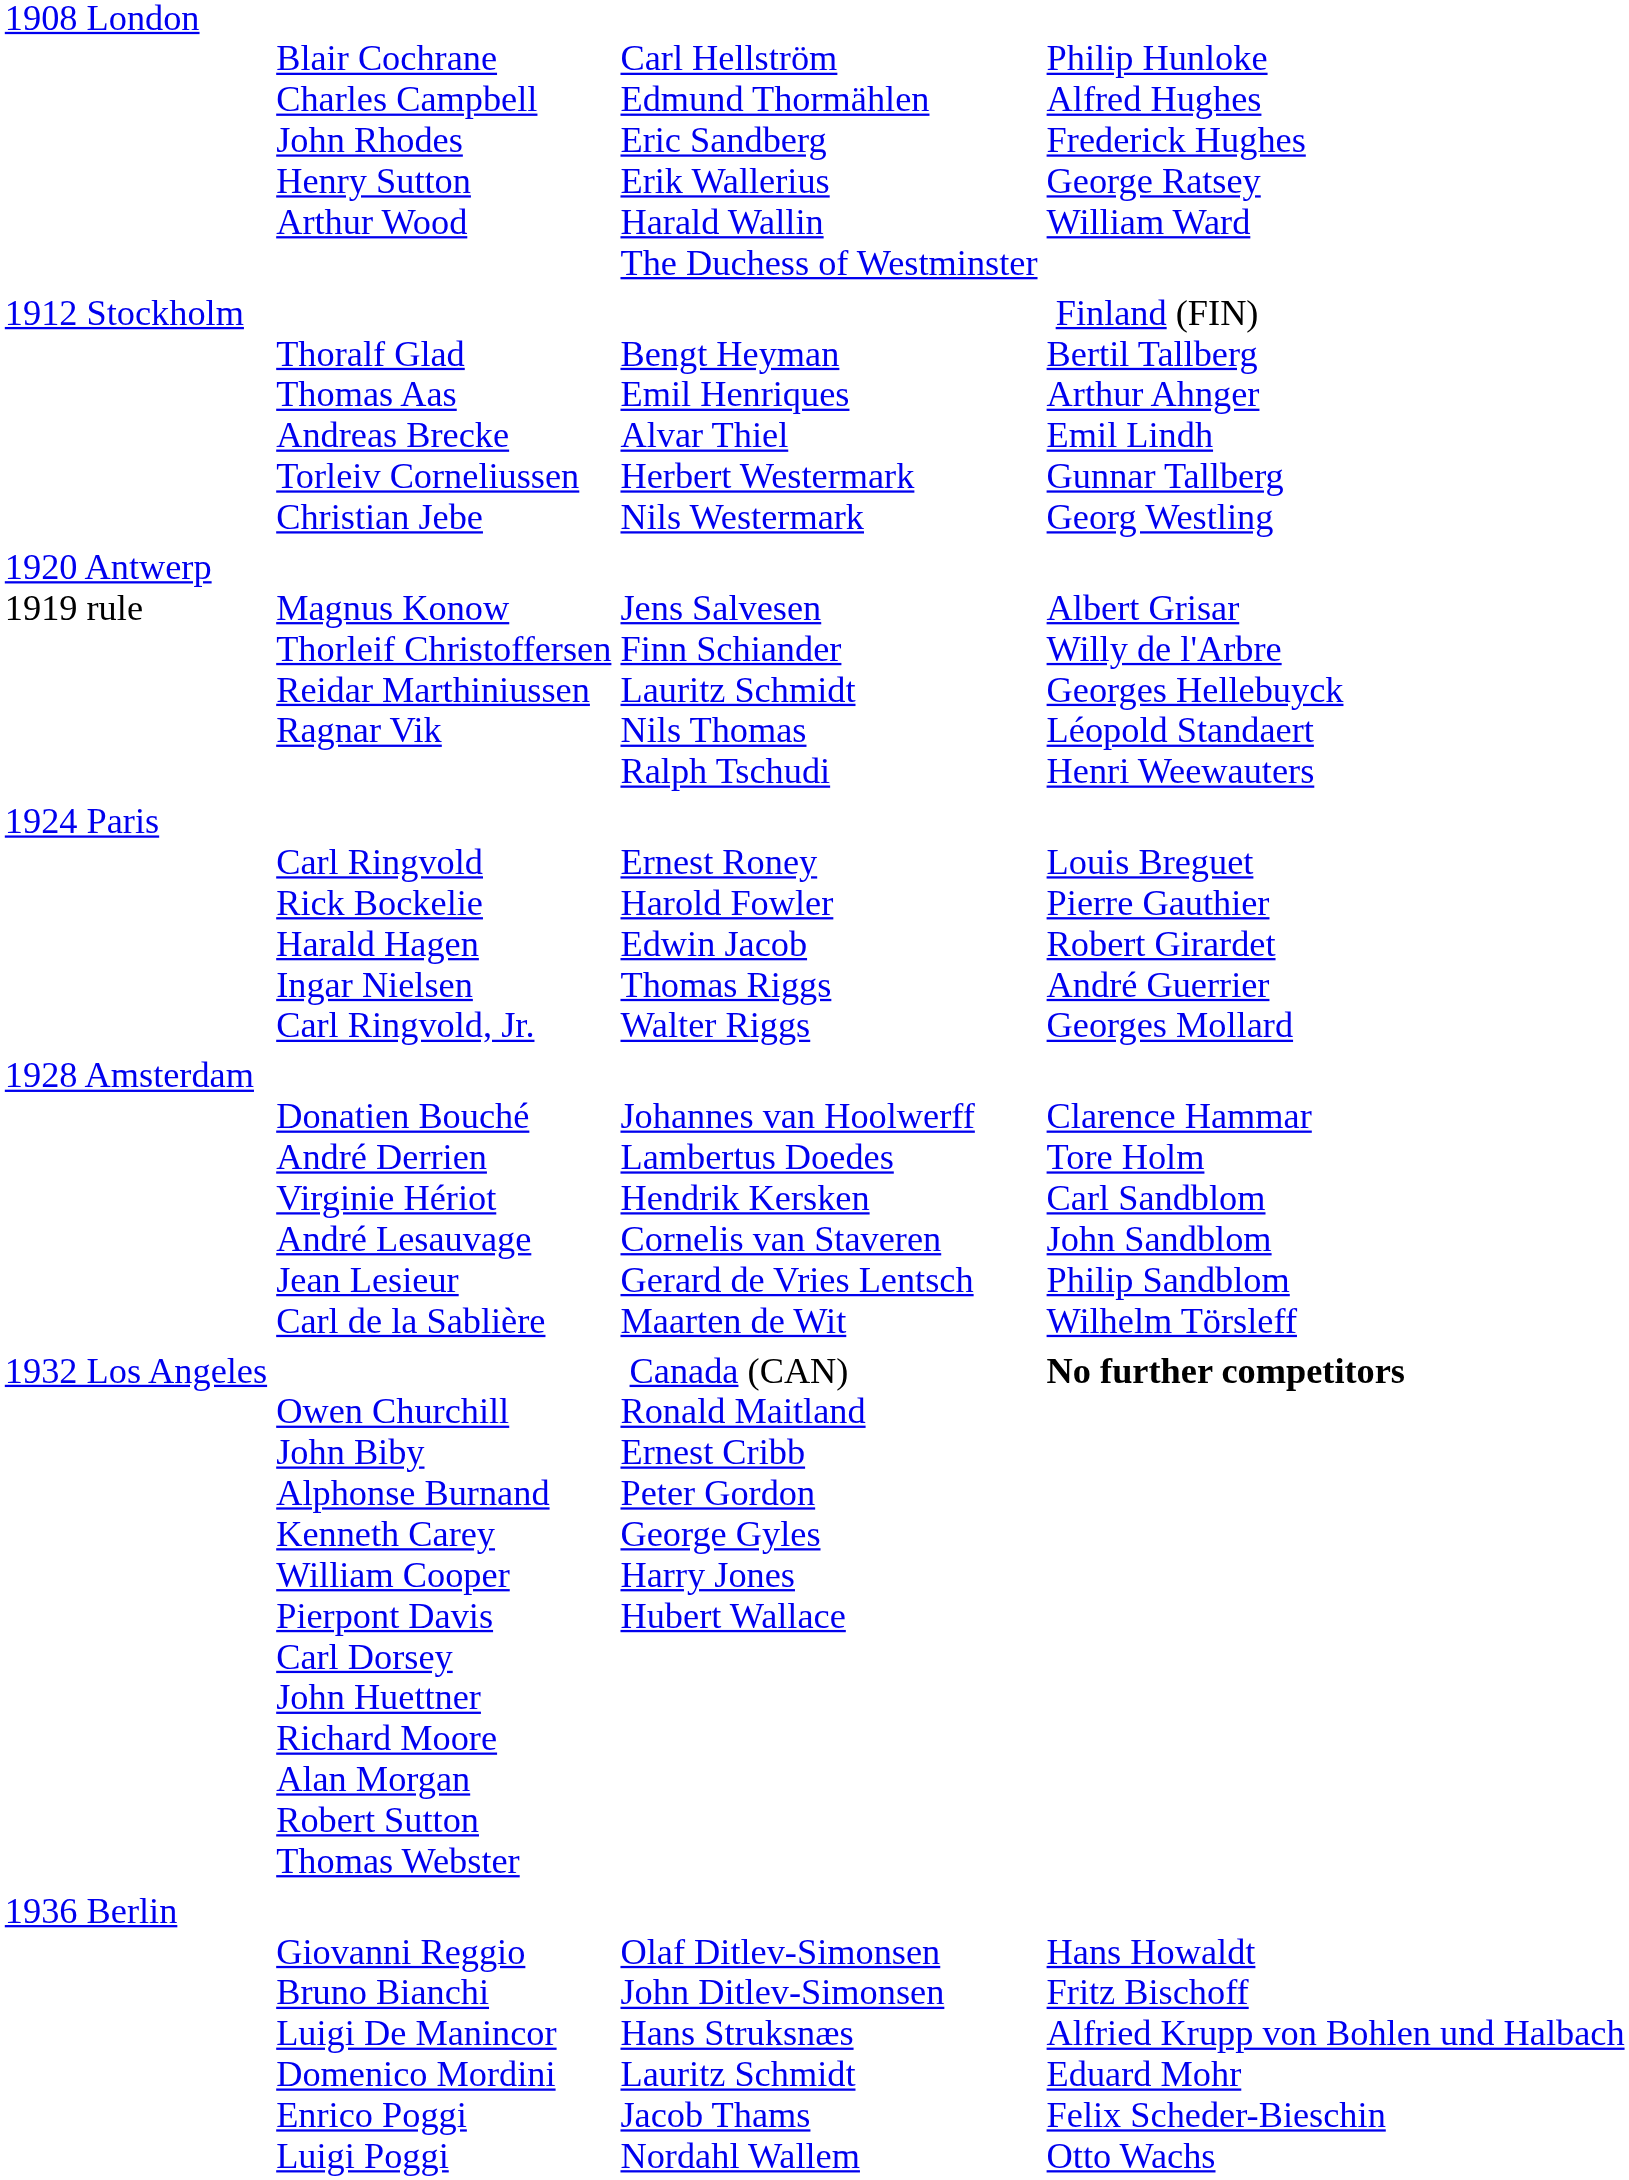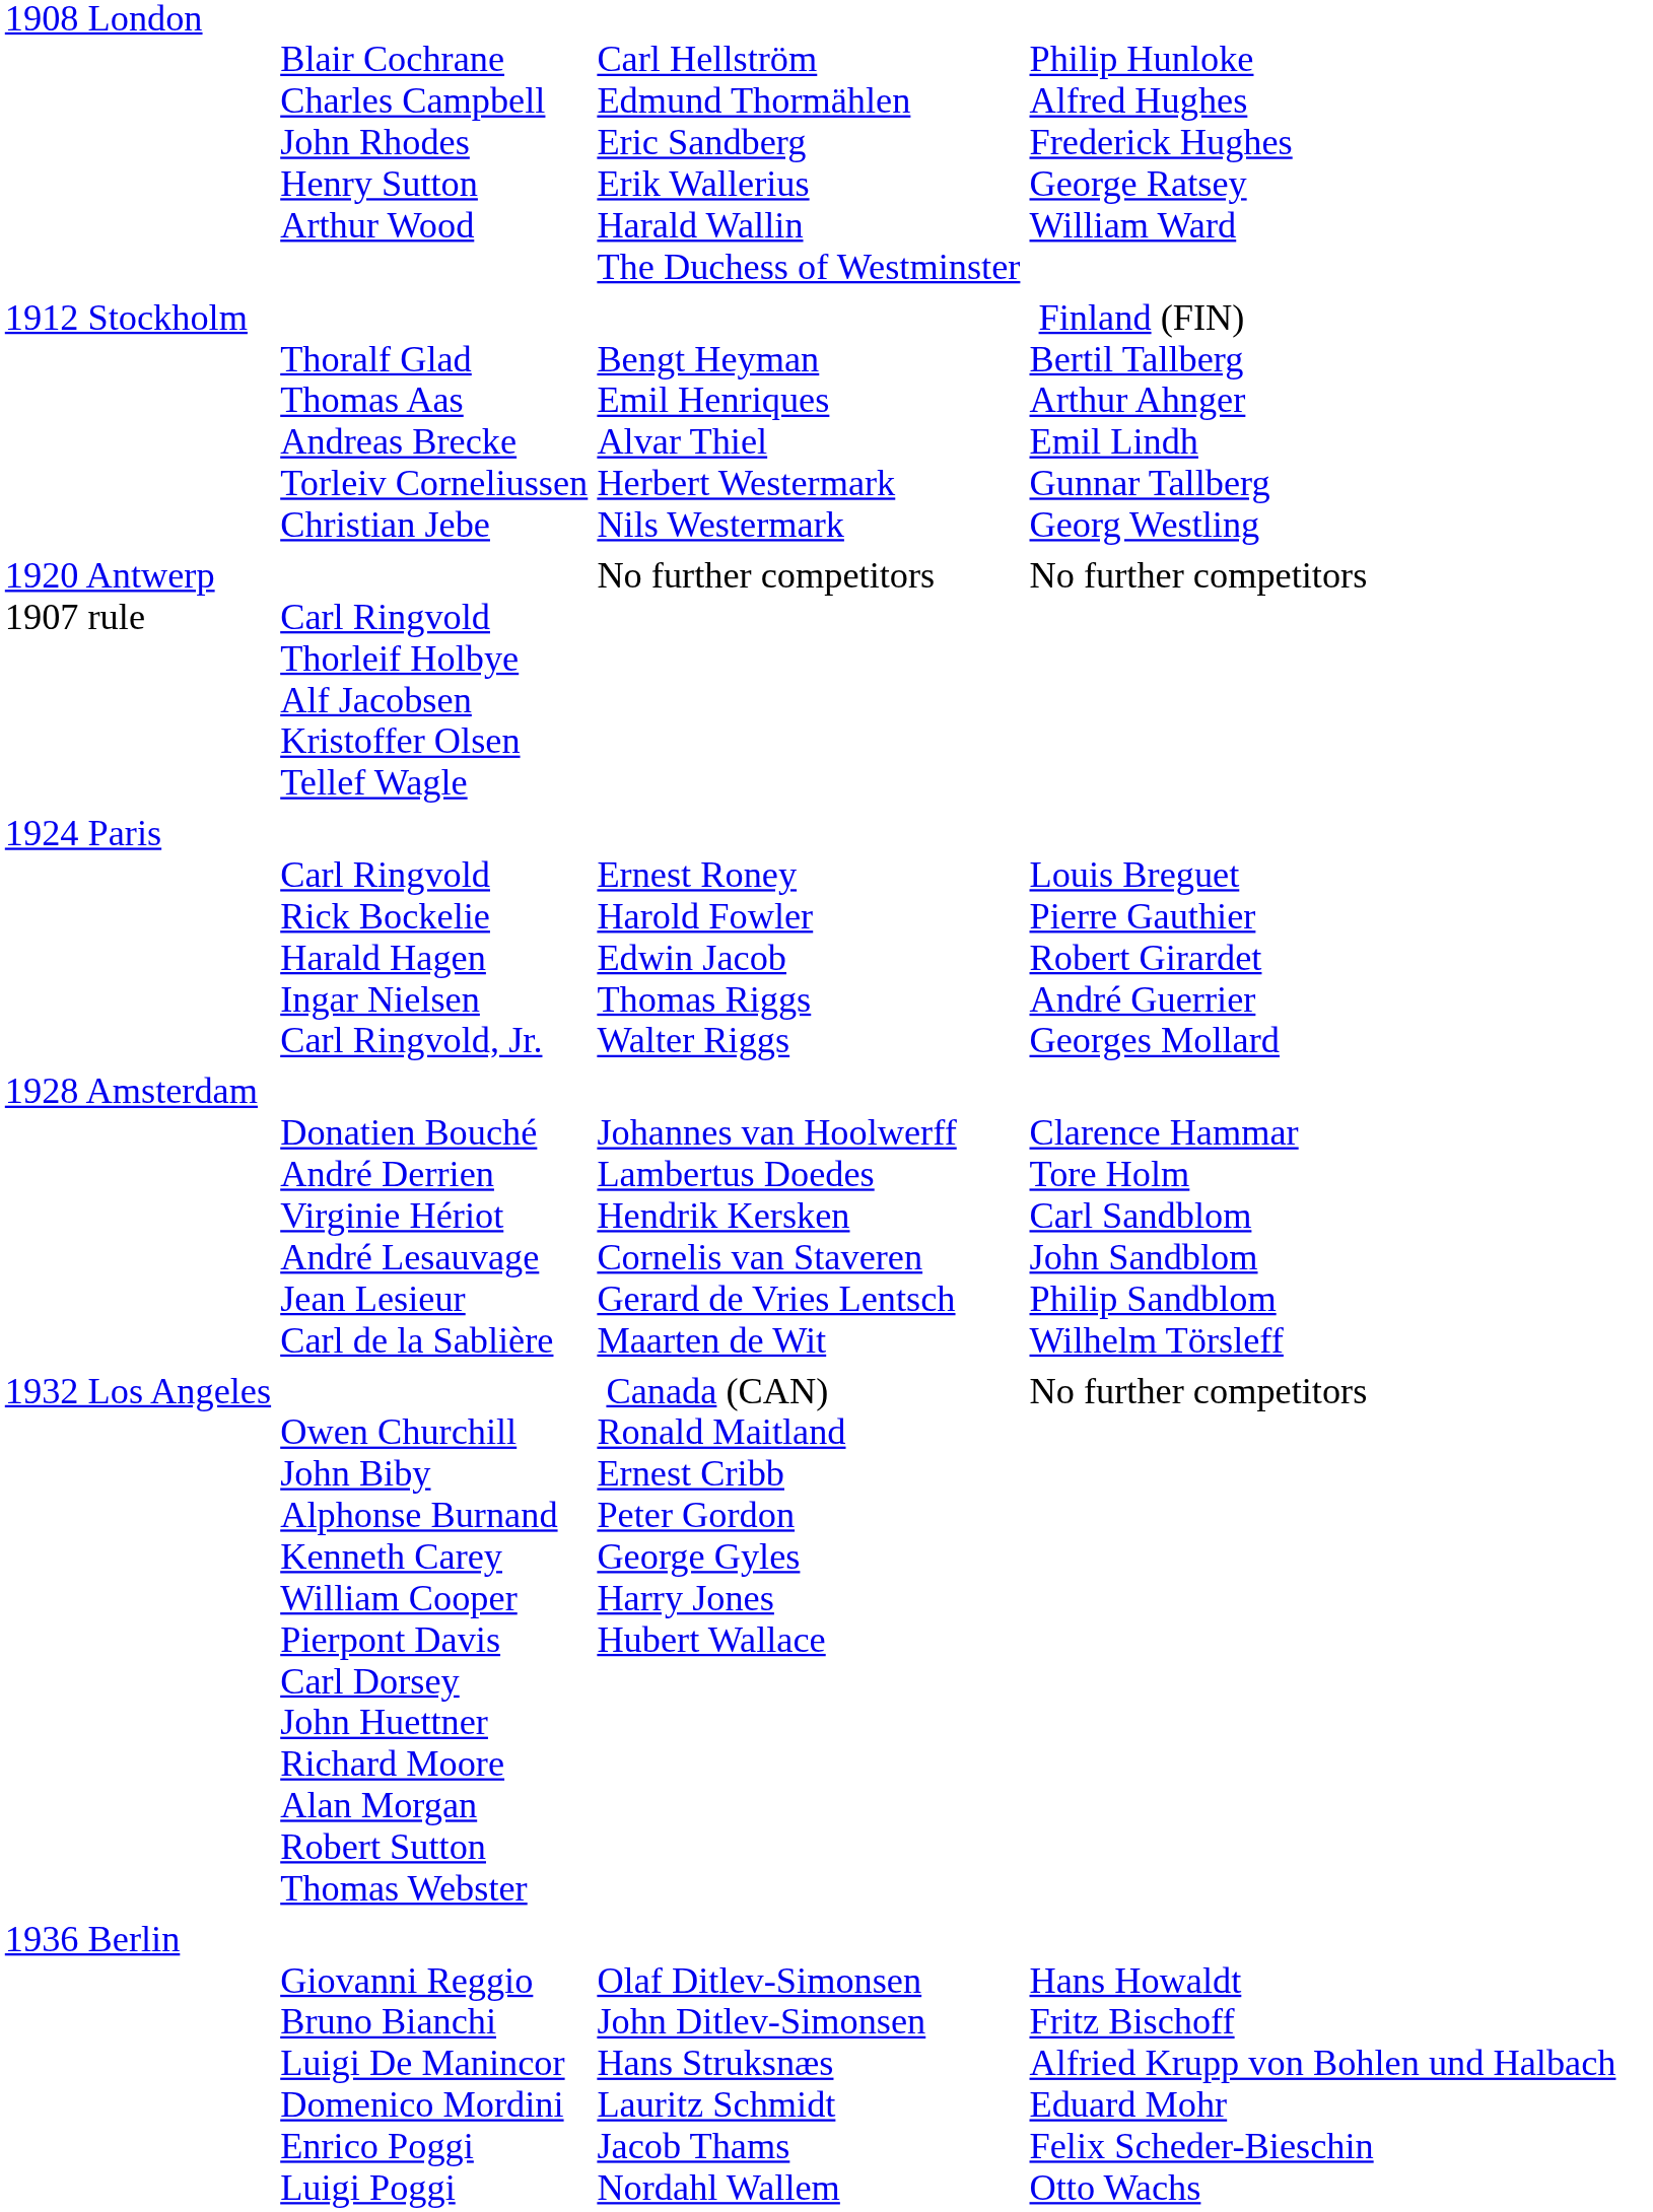 <table>
 <tr valign="top">
 <td><a href='#'>1908 London</a><br></td>
 <td><br><a href='#'>Blair Cochrane</a><br><a href='#'>Charles Campbell</a><br><a href='#'>John Rhodes</a><br><a href='#'>Henry Sutton</a><br><a href='#'>Arthur Wood</a></td>
 <td><br><a href='#'>Carl Hellström</a><br><a href='#'>Edmund Thormählen</a><br><a href='#'>Eric Sandberg</a><br><a href='#'>Erik Wallerius</a><br><a href='#'>Harald Wallin</a><br><a href='#'>The Duchess of Westminster</a></td>
 <td><br><a href='#'>Philip Hunloke</a><br><a href='#'>Alfred Hughes</a><br><a href='#'>Frederick Hughes</a><br><a href='#'>George Ratsey</a><br><a href='#'>William Ward</a></td>
 </tr>
 <tr valign="top">
 <td><a href='#'>1912 Stockholm</a><br></td>
 <td><br><a href='#'>Thoralf Glad</a><br><a href='#'>Thomas Aas</a><br><a href='#'>Andreas Brecke</a><br><a href='#'>Torleiv Corneliussen</a><br><a href='#'>Christian Jebe</a></td>
 <td><br><a href='#'>Bengt Heyman</a><br><a href='#'>Emil Henriques</a><br><a href='#'>Alvar Thiel</a><br><a href='#'>Herbert Westermark</a><br><a href='#'>Nils Westermark</a></td>
 <td> <a href='#'>Finland</a> <span>(FIN)</span><br><a href='#'>Bertil Tallberg</a><br><a href='#'>Arthur Ahnger</a><br><a href='#'>Emil Lindh</a><br><a href='#'>Gunnar Tallberg</a><br><a href='#'>Georg Westling</a></td>
 </tr>
 <tr valign="top">
-<td><a href='#'> 1920 Antwerp</a><br>1919 rule<br></td>
-<td><br><a href='#'>Magnus Konow</a><br><a href='#'>Thorleif Christoffersen</a><br><a href='#'>Reidar Marthiniussen</a><br><a href='#'>Ragnar Vik</a></td>
-<td><br><a href='#'>Jens Salvesen</a><br><a href='#'>Finn Schiander</a><br><a href='#'>Lauritz Schmidt</a><br><a href='#'>Nils Thomas</a><br><a href='#'>Ralph Tschudi</a></td>
-<td><br><a href='#'>Albert Grisar</a><br><a href='#'>Willy de l'Arbre</a><br><a href='#'>Georges Hellebuyck</a><br><a href='#'>Léopold Standaert</a><br><a href='#'>Henri Weewauters</a></td>
+<td><a href='#'>1920 Antwerp</a> <br>1907 rule<br></td>
+<td><br><a href='#'>Carl Ringvold</a><br><a href='#'>Thorleif Holbye</a><br><a href='#'>Alf Jacobsen</a><br><a href='#'>Kristoffer Olsen</a><br><a href='#'>Tellef Wagle</a></td>
+<td>No further competitors</td>
+<td>No further competitors</td>
 </tr>
 <tr valign="top">
 <td><a href='#'> 1924 Paris</a> <br></td>
 <td><br><a href='#'>Carl Ringvold</a><br><a href='#'>Rick Bockelie</a><br><a href='#'>Harald Hagen</a><br><a href='#'>Ingar Nielsen</a><br><a href='#'>Carl Ringvold, Jr.</a></td>
 <td><br><a href='#'>Ernest Roney</a><br><a href='#'>Harold Fowler</a><br><a href='#'>Edwin Jacob</a><br><a href='#'>Thomas Riggs</a><br><a href='#'>Walter Riggs</a></td>
 <td><br><a href='#'>Louis Breguet</a><br><a href='#'>Pierre Gauthier</a><br><a href='#'>Robert Girardet</a><br><a href='#'>André Guerrier</a><br><a href='#'>Georges Mollard</a></td>
 </tr>
 <tr valign="top">
 <td><a href='#'>1928 Amsterdam</a><br></td>
 <td><br><a href='#'>Donatien Bouché</a><br><a href='#'>André Derrien</a><br><a href='#'>Virginie Hériot</a><br><a href='#'>André Lesauvage</a><br><a href='#'>Jean Lesieur</a><br><a href='#'>Carl de la Sablière</a></td>
 <td><br><a href='#'>Johannes van Hoolwerff</a><br><a href='#'>Lambertus Doedes</a><br><a href='#'>Hendrik Kersken</a><br><a href='#'>Cornelis van Staveren</a><br><a href='#'>Gerard de Vries Lentsch</a><br><a href='#'>Maarten de Wit</a></td>
 <td><br><a href='#'>Clarence Hammar</a><br><a href='#'>Tore Holm</a><br><a href='#'>Carl Sandblom</a><br><a href='#'>John Sandblom</a><br><a href='#'>Philip Sandblom</a><br><a href='#'>Wilhelm Törsleff</a></td>
 </tr>
 <tr valign="top">
 <td><a href='#'>1932 Los Angeles</a> <br></td>
 <td><br><a href='#'>Owen Churchill</a><br><a href='#'>John Biby</a><br><a href='#'>Alphonse Burnand</a><br><a href='#'>Kenneth Carey</a><br><a href='#'>William Cooper</a><br><a href='#'>Pierpont Davis</a><br><a href='#'>Carl Dorsey</a><br><a href='#'>John Huettner</a><br><a href='#'>Richard Moore</a><br><a href='#'>Alan Morgan</a><br><a href='#'>Robert Sutton</a><br><a href='#'>Thomas Webster</a></td>
 <td> <a href='#'>Canada</a> <span>(CAN)</span><br><a href='#'>Ronald Maitland</a><br><a href='#'>Ernest Cribb</a><br><a href='#'>Peter Gordon</a><br><a href='#'>George Gyles</a><br><a href='#'>Harry Jones</a><br><a href='#'>Hubert Wallace</a></td>
-<td><strong>No further competitors</strong></td>
+<td>No further competitors</td>
 </tr>
 <tr valign="top">
 <td><a href='#'>1936 Berlin</a> <br></td>
 <td><br><a href='#'>Giovanni Reggio</a><br><a href='#'>Bruno Bianchi</a><br><a href='#'>Luigi De Manincor</a><br><a href='#'>Domenico Mordini</a><br><a href='#'>Enrico Poggi</a><br><a href='#'>Luigi Poggi</a></td>
 <td><br><a href='#'>Olaf Ditlev-Simonsen</a><br><a href='#'>John Ditlev-Simonsen</a><br><a href='#'>Hans Struksnæs</a><br><a href='#'>Lauritz Schmidt</a><br><a href='#'>Jacob Thams</a><br><a href='#'>Nordahl Wallem</a></td>
 <td><br><a href='#'>Hans Howaldt</a><br><a href='#'>Fritz Bischoff</a><br><a href='#'>Alfried Krupp von Bohlen und Halbach</a><br><a href='#'>Eduard Mohr</a><br><a href='#'>Felix Scheder-Bieschin</a><br><a href='#'>Otto Wachs</a></td>
 </tr>
 </table>
